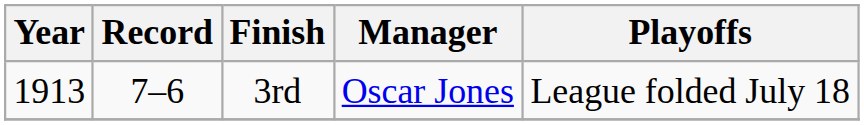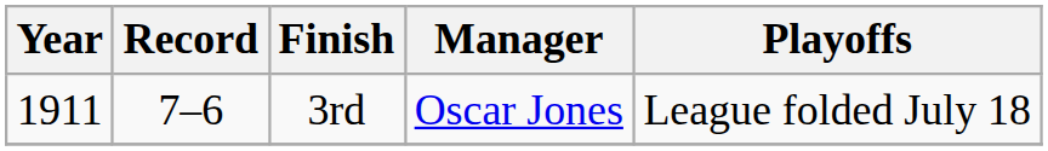 <table class="wikitable">
 <tr style="background: #F2F2F2;">
 <th>Year</th>
 <th>Record</th>
 <th>Finish</th>
 <th>Manager</th>
 <th>Playoffs</th>
 </tr>
 <tr align=center>
-<td>1913</td>
+<td>1911</td>
 <td>7–6</td>
 <td>3rd</td>
 <td><a href='#'>Oscar Jones</a></td>
 <td>League folded July 18</td>
 </tr>
 <tr align=center>
 </tr>
 </table>
